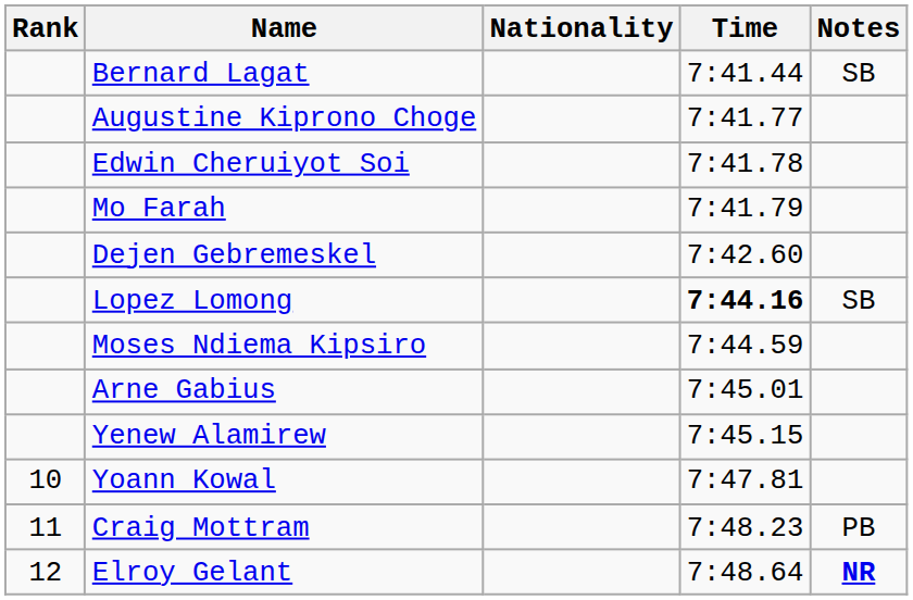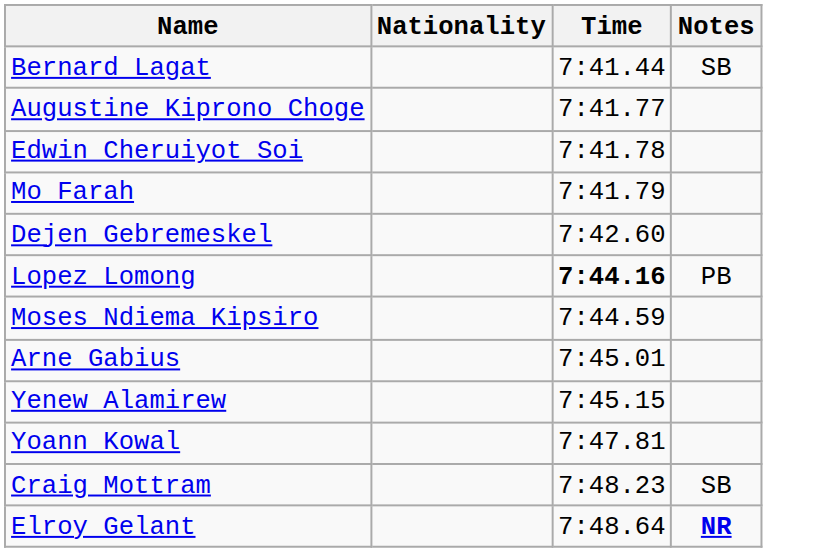 <table class="wikitable sortable" style="text-align:center">
 <tr>
-<th>Rank</th>
 <th>Name</th>
 <th>Nationality</th>
 <th>Time</th>
 <th>Notes</th>
 </tr>
 <tr>
-<td></td>
 <td align=left><a href='#'>Bernard Lagat</a></td>
 <td align=left></td>
 <td>7:41.44</td>
 <td>SB</td>
 </tr>
 <tr>
-<td></td>
 <td align=left><a href='#'>Augustine Kiprono Choge</a></td>
 <td align=left></td>
 <td>7:41.77</td>
 <td></td>
 </tr>
 <tr>
-<td></td>
 <td align=left><a href='#'>Edwin Cheruiyot Soi</a></td>
 <td align=left></td>
 <td>7:41.78</td>
 <td></td>
 </tr>
 <tr>
-<td></td>
 <td align=left><a href='#'>Mo Farah</a></td>
 <td align=left></td>
 <td>7:41.79</td>
 <td></td>
 </tr>
 <tr>
-<td></td>
 <td align=left><a href='#'>Dejen Gebremeskel</a></td>
 <td align=left></td>
 <td>7:42.60</td>
 <td></td>
 </tr>
 <tr>
-<td></td>
 <td align=left><a href='#'>Lopez Lomong</a></td>
 <td align=left></td>
 <td><strong>7:44.16</strong></td>
-<td>SB</td>
+<td>PB</td>
 </tr>
 <tr>
-<td></td>
 <td align=left><a href='#'>Moses Ndiema Kipsiro</a></td>
 <td align=left></td>
 <td>7:44.59</td>
 <td></td>
 </tr>
 <tr>
-<td></td>
 <td align=left><a href='#'>Arne Gabius</a></td>
 <td align=left></td>
 <td>7:45.01</td>
 <td></td>
 </tr>
 <tr>
-<td></td>
 <td align=left><a href='#'>Yenew Alamirew</a></td>
 <td align=left></td>
 <td>7:45.15</td>
 <td></td>
 </tr>
 <tr>
-<td>10</td>
 <td align=left><a href='#'>Yoann Kowal</a></td>
 <td align=left></td>
 <td>7:47.81</td>
 <td></td>
 </tr>
 <tr>
-<td>11</td>
 <td align=left><a href='#'>Craig Mottram</a></td>
 <td align=left></td>
 <td>7:48.23</td>
-<td>PB</td>
+<td>SB</td>
 </tr>
 <tr>
-<td>12</td>
 <td align=left><a href='#'>Elroy Gelant</a></td>
 <td align=left></td>
 <td>7:48.64</td>
 <td><strong><a href='#'>NR</a></strong></td>
 </tr>
 </table>
